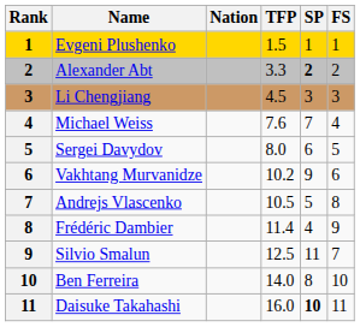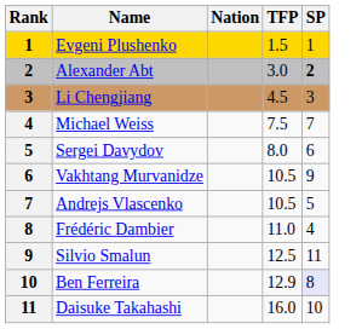 <table class="wikitable">
 <tr>
 <th>Rank</th>
 <th>Name</th>
 <th>Nation</th>
 <th>TFP</th>
 <th>SP</th>
-<th>FS</th>
 </tr>
 <tr bgcolor="gold">
 <td align="center"><strong>1</strong></td>
 <td><a href='#'>Evgeni Plushenko</a></td>
 <td></td>
 <td>1.5</td>
 <td>1</td>
-<td>1</td>
 </tr>
 <tr bgcolor="silver">
 <td align="center"><strong>2</strong></td>
 <td><a href='#'>Alexander Abt</a></td>
 <td></td>
-<td>3.3</td>
+<td>3.0</td>
 <td><strong>2</strong></td>
-<td>2</td>
 </tr>
 <tr bgcolor="cc9966">
 <td align="center"><strong>3</strong></td>
 <td><a href='#'>Li Chengjiang</a></td>
 <td></td>
 <td>4.5</td>
 <td>3</td>
-<td>3</td>
 </tr>
 <tr>
 <th>4</th>
 <td><a href='#'>Michael Weiss</a></td>
 <td></td>
-<td>7.6</td>
+<td>7.5</td>
 <td>7</td>
-<td>4</td>
 </tr>
 <tr>
 <th>5</th>
 <td><a href='#'>Sergei Davydov</a></td>
 <td></td>
 <td>8.0</td>
 <td>6</td>
-<td>5</td>
 </tr>
 <tr>
 <th>6</th>
 <td><a href='#'>Vakhtang Murvanidze</a></td>
 <td></td>
-<td>10.2</td>
+<td>10.5</td>
 <td>9</td>
-<td>6</td>
 </tr>
 <tr>
 <th>7</th>
 <td><a href='#'>Andrejs Vlascenko</a></td>
 <td></td>
 <td>10.5</td>
 <td>5</td>
-<td>8</td>
 </tr>
 <tr>
 <th>8</th>
 <td><a href='#'>Frédéric Dambier</a></td>
 <td></td>
-<td>11.4</td>
+<td>11.0</td>
 <td>4</td>
-<td>9</td>
 </tr>
 <tr>
 <th>9</th>
 <td><a href='#'>Silvio Smalun</a></td>
 <td></td>
 <td>12.5</td>
 <td>11</td>
-<td>7</td>
 </tr>
 <tr>
 <th>10</th>
 <td><a href='#'>Ben Ferreira</a></td>
 <td></td>
-<td>14.0</td>
-<td>8</td>
-<td>10</td>
+<td>12.9</td>
+<td style="background: lavender;">8</td>
 </tr>
 <tr>
 <th>11</th>
 <td><a href='#'>Daisuke Takahashi</a></td>
 <td></td>
 <td>16.0</td>
-<td><strong>10</strong></td>
-<td>11</td>
+<td>10</td>
 </tr>
 </table>
